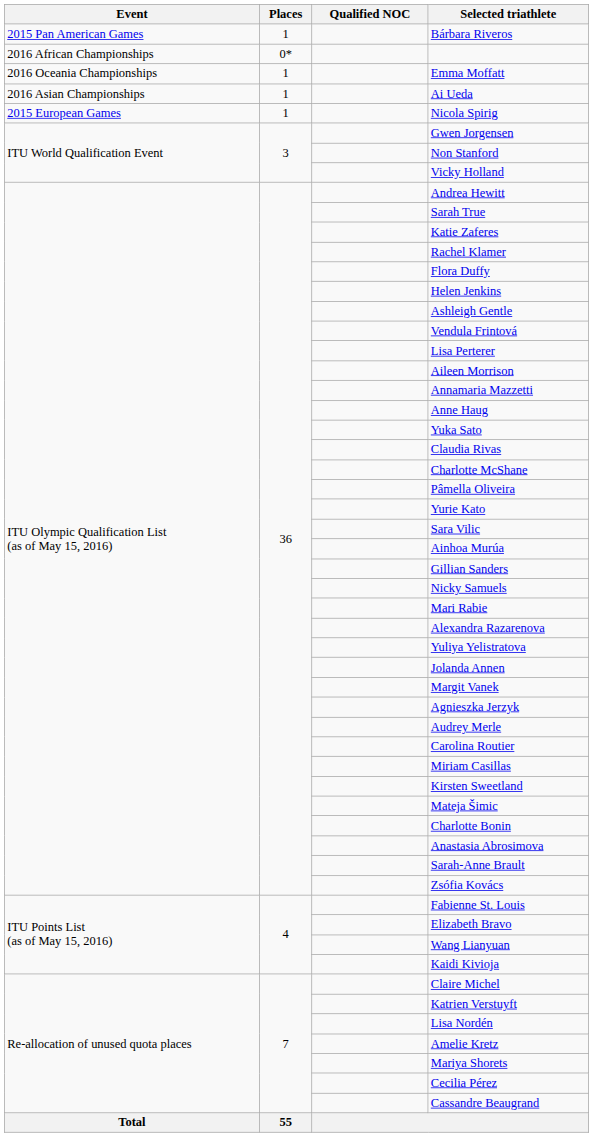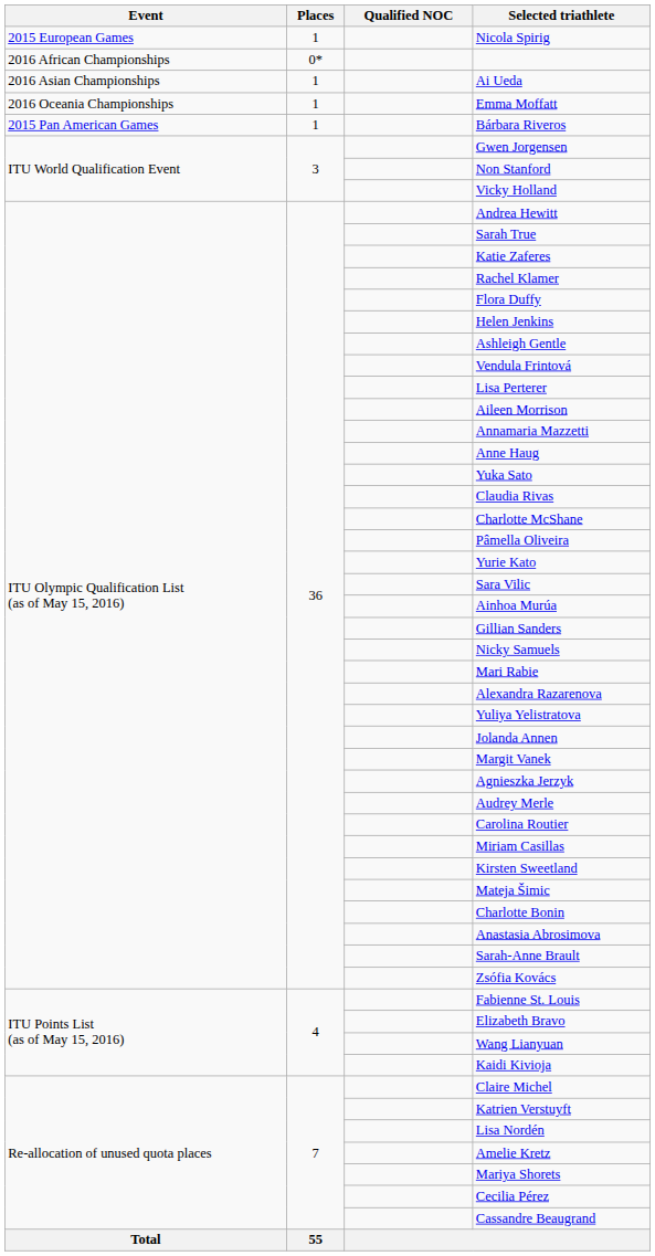 <table class="wikitable"  width=750>
 <tr>
 <th>Event</th>
 <th>Places</th>
 <th>Qualified NOC</th>
 <th>Selected triathlete</th>
 </tr>
 <tr>
-<td><a href='#'>2015 Pan American Games</a></td>
+<td><a href='#'>2015 European Games</a></td>
 <td align=center>1</td>
 <td></td>
-<td><a href='#'>Bárbara Riveros</a></td>
+<td><a href='#'>Nicola Spirig</a></td>
 </tr>
 <tr>
 <td>2016 African Championships</td>
 <td align=center>0*</td>
 <td><s></s></td>
 <td></td>
 </tr>
 <tr>
+<td>2016 Asian Championships</td>
+<td align=center>1</td>
+<td></td>
+<td><a href='#'>Ai Ueda</a></td>
+</tr>
+<tr>
 <td>2016 Oceania Championships</td>
 <td align=center>1</td>
 <td></td>
 <td><a href='#'>Emma Moffatt</a></td>
 </tr>
 <tr>
-<td>2016 Asian Championships</td>
+<td><a href='#'>2015 Pan American Games</a></td>
 <td align=center>1</td>
 <td></td>
-<td><a href='#'>Ai Ueda</a></td>
-</tr>
-<tr>
-<td><a href='#'>2015 European Games</a></td>
-<td align=center>1</td>
-<td></td>
-<td><a href='#'>Nicola Spirig</a></td>
+<td><a href='#'>Bárbara Riveros</a></td>
 </tr>
 <tr>
 <td rowspan=3>ITU World Qualification Event</td>
 <td rowspan=3 align=center>3</td>
 <td></td>
 <td><a href='#'>Gwen Jorgensen</a></td>
 </tr>
 <tr>
 <td></td>
 <td><a href='#'>Non Stanford</a></td>
 </tr>
 <tr>
 <td></td>
 <td><a href='#'>Vicky Holland</a></td>
 </tr>
 <tr>
 <td rowspan=36>ITU Olympic Qualification List<br>(as of May 15, 2016)</td>
 <td rowspan=36 align=center>36</td>
 <td></td>
 <td><a href='#'>Andrea Hewitt</a></td>
 </tr>
 <tr>
 <td></td>
 <td><a href='#'>Sarah True</a></td>
 </tr>
 <tr>
 <td></td>
 <td><a href='#'>Katie Zaferes</a></td>
 </tr>
 <tr>
 <td></td>
 <td><a href='#'>Rachel Klamer</a></td>
 </tr>
 <tr>
 <td></td>
 <td><a href='#'>Flora Duffy</a></td>
 </tr>
 <tr>
 <td></td>
 <td><a href='#'>Helen Jenkins</a></td>
 </tr>
 <tr>
 <td></td>
 <td><a href='#'>Ashleigh Gentle</a></td>
 </tr>
 <tr>
 <td></td>
 <td><a href='#'>Vendula Frintová</a></td>
 </tr>
 <tr>
 <td></td>
 <td><a href='#'>Lisa Perterer</a></td>
 </tr>
 <tr>
 <td></td>
 <td><a href='#'>Aileen Morrison</a></td>
 </tr>
 <tr>
 <td></td>
 <td><a href='#'>Annamaria Mazzetti</a></td>
 </tr>
 <tr>
 <td></td>
 <td><a href='#'>Anne Haug</a></td>
 </tr>
 <tr>
 <td></td>
 <td><a href='#'>Yuka Sato</a></td>
 </tr>
 <tr>
 <td></td>
 <td><a href='#'>Claudia Rivas</a></td>
 </tr>
 <tr>
 <td></td>
 <td><a href='#'>Charlotte McShane</a></td>
 </tr>
 <tr>
 <td></td>
 <td><a href='#'>Pâmella Oliveira</a></td>
 </tr>
 <tr>
 <td></td>
 <td><a href='#'>Yurie Kato</a></td>
 </tr>
 <tr>
 <td></td>
 <td><a href='#'>Sara Vilic</a></td>
 </tr>
 <tr>
 <td></td>
 <td><a href='#'>Ainhoa Murúa</a></td>
 </tr>
 <tr>
 <td></td>
 <td><a href='#'>Gillian Sanders</a></td>
 </tr>
 <tr>
 <td></td>
 <td><a href='#'>Nicky Samuels</a></td>
 </tr>
 <tr>
 <td></td>
 <td><a href='#'>Mari Rabie</a></td>
 </tr>
 <tr>
 <td></td>
 <td><a href='#'>Alexandra Razarenova</a></td>
 </tr>
 <tr>
 <td></td>
 <td><a href='#'>Yuliya Yelistratova</a></td>
 </tr>
 <tr>
 <td></td>
 <td><a href='#'>Jolanda Annen</a></td>
 </tr>
 <tr>
 <td></td>
 <td><a href='#'>Margit Vanek</a></td>
 </tr>
 <tr>
 <td></td>
 <td><a href='#'>Agnieszka Jerzyk</a></td>
 </tr>
 <tr>
 <td></td>
 <td><a href='#'>Audrey Merle</a></td>
 </tr>
 <tr>
 <td></td>
 <td><a href='#'>Carolina Routier</a></td>
 </tr>
 <tr>
 <td></td>
 <td><a href='#'>Miriam Casillas</a></td>
 </tr>
 <tr>
 <td></td>
 <td><a href='#'>Kirsten Sweetland</a></td>
 </tr>
 <tr>
 <td></td>
 <td><a href='#'>Mateja Šimic</a></td>
 </tr>
 <tr>
 <td></td>
 <td><a href='#'>Charlotte Bonin</a></td>
 </tr>
 <tr>
 <td></td>
 <td><a href='#'>Anastasia Abrosimova</a></td>
 </tr>
 <tr>
 <td></td>
 <td><a href='#'>Sarah-Anne Brault</a></td>
 </tr>
 <tr>
 <td></td>
 <td><a href='#'>Zsófia Kovács</a></td>
 </tr>
 <tr>
 <td rowspan=4>ITU Points List<br>(as of May 15, 2016)</td>
 <td rowspan=4 align=center>4</td>
 <td></td>
 <td><a href='#'>Fabienne St. Louis</a></td>
 </tr>
 <tr>
 <td></td>
 <td><a href='#'>Elizabeth Bravo</a></td>
 </tr>
 <tr>
 <td></td>
 <td><a href='#'>Wang Lianyuan</a></td>
 </tr>
 <tr>
 <td></td>
 <td><a href='#'>Kaidi Kivioja</a></td>
 </tr>
 <tr>
 <td rowspan=7>Re-allocation of unused quota places</td>
 <td rowspan=7 align=center>7</td>
 <td></td>
 <td><a href='#'>Claire Michel</a></td>
 </tr>
 <tr>
 <td></td>
 <td><a href='#'>Katrien Verstuyft</a></td>
 </tr>
 <tr>
 <td></td>
 <td><a href='#'>Lisa Nordén</a></td>
 </tr>
 <tr>
 <td></td>
 <td><a href='#'>Amelie Kretz</a></td>
 </tr>
 <tr>
 <td></td>
 <td><a href='#'>Mariya Shorets</a></td>
 </tr>
 <tr>
 <td></td>
 <td><a href='#'>Cecilia Pérez</a></td>
 </tr>
 <tr>
 <td></td>
 <td><a href='#'>Cassandre Beaugrand</a></td>
 </tr>
 <tr>
 <th>Total</th>
 <th>55</th>
 <th colspan=2></th>
 </tr>
 </table>
